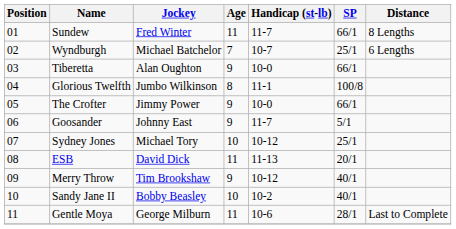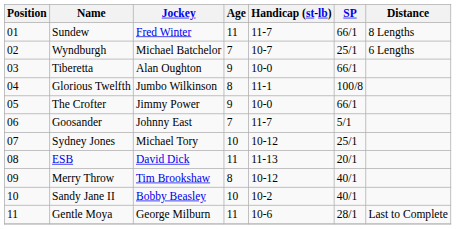 <table class="wikitable sortable">
 <tr>
 <th>Position</th>
 <th>Name</th>
 <th><a href='#'>Jockey</a></th>
 <th data-sort-type="number">Age</th>
 <th>Handicap (<a href='#'>st</a>-<a href='#'>lb</a>)</th>
 <th><a href='#'>SP</a></th>
 <th>Distance</th>
 </tr>
 <tr>
 <td>01</td>
 <td>Sundew</td>
 <td><a href='#'>Fred Winter</a></td>
 <td>11</td>
 <td>11-7</td>
 <td>66/1</td>
 <td>8 Lengths</td>
 </tr>
 <tr>
 <td>02</td>
 <td>Wyndburgh</td>
 <td>Michael Batchelor</td>
 <td>7</td>
 <td>10-7</td>
 <td>25/1</td>
 <td>6 Lengths</td>
 </tr>
 <tr>
 <td>03</td>
 <td>Tiberetta</td>
 <td>Alan Oughton</td>
 <td>9</td>
 <td>10-0</td>
 <td>66/1</td>
 <td></td>
 </tr>
 <tr>
 <td>04</td>
 <td>Glorious Twelfth</td>
 <td>Jumbo Wilkinson</td>
 <td>8</td>
 <td>11-1</td>
 <td>100/8</td>
 <td></td>
 </tr>
 <tr>
 <td>05</td>
 <td>The Crofter</td>
 <td>Jimmy Power</td>
 <td>9</td>
 <td>10-0</td>
 <td>66/1</td>
 <td></td>
 </tr>
 <tr>
 <td>06</td>
 <td>Goosander</td>
 <td>Johnny East</td>
-<td>9</td>
+<td>7</td>
 <td>11-7</td>
 <td>5/1</td>
 <td></td>
 </tr>
 <tr>
 <td>07</td>
 <td>Sydney Jones</td>
 <td>Michael Tory</td>
 <td>10</td>
 <td>10-12</td>
 <td>25/1</td>
 <td></td>
 </tr>
 <tr>
 <td>08</td>
 <td><a href='#'>ESB</a></td>
 <td><a href='#'>David Dick</a></td>
 <td>11</td>
 <td>11-13</td>
 <td>20/1</td>
 <td></td>
 </tr>
 <tr>
 <td>09</td>
 <td>Merry Throw</td>
 <td><a href='#'>Tim Brookshaw</a></td>
-<td>9</td>
+<td>8</td>
 <td>10-12</td>
 <td>40/1</td>
 <td></td>
 </tr>
 <tr>
 <td>10</td>
 <td>Sandy Jane II</td>
 <td><a href='#'>Bobby Beasley</a></td>
 <td>10</td>
 <td>10-2</td>
 <td>40/1</td>
 <td></td>
 </tr>
 <tr>
 <td>11</td>
 <td>Gentle Moya</td>
 <td>George Milburn</td>
 <td>11</td>
 <td>10-6</td>
 <td>28/1</td>
 <td>Last to Complete</td>
 </tr>
 <tr>
 </tr>
 </table>
